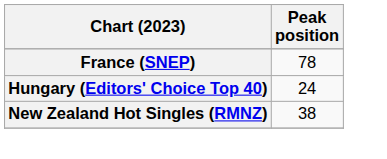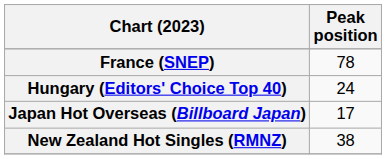 <table class="wikitable sortable plainrowheaders" style="text-align:center">
 <tr>
 <th scope="col">Chart (2023)</th>
 <th scope="col">Peak<br>position</th>
 </tr>
 <tr>
 </tr>
 <tr>
 </tr>
 <tr>
 <th scope="row">France (<a href='#'>SNEP</a>)</th>
 <td>78</td>
 </tr>
 <tr>
 <th scope="row">Hungary (<a href='#'>Editors' Choice Top 40</a>)</th>
 <td>24</td>
 </tr>
 <tr>
+<th scope="row">Japan Hot Overseas (<em><a href='#'>Billboard Japan</a></em>)</th>
+<td>17</td>
+</tr>
+<tr>
 <th scope="row">New Zealand Hot Singles (<a href='#'>RMNZ</a>)</th>
 <td>38</td>
 </tr>
 <tr>
 </tr>
 <tr>
 </tr>
 <tr>
 </tr>
 <tr>
 </tr>
 <tr>
 </tr>
 </table>
